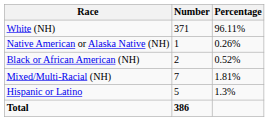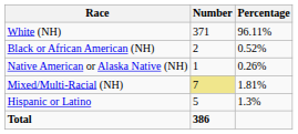 <table class="wikitable">
 <tr>
 <th>Race</th>
 <th>Number</th>
 <th>Percentage</th>
 </tr>
 <tr>
 <td><a href='#'>White</a> (NH)</td>
 <td>371</td>
 <td>96.11%</td>
 </tr>
 <tr>
+<td><a href='#'>Black or African American</a> (NH)</td>
+<td>2</td>
+<td>0.52%</td>
+</tr>
+<tr>
 <td><a href='#'>Native American</a> or <a href='#'>Alaska Native</a> (NH)</td>
 <td>1</td>
 <td>0.26%</td>
 </tr>
 <tr>
-<td><a href='#'>Black or African American</a> (NH)</td>
-<td>2</td>
-<td>0.52%</td>
-</tr>
-<tr>
 <td><a href='#'>Mixed/Multi-Racial</a> (NH)</td>
-<td>7</td>
+<td style="background: khaki;">7</td>
 <td>1.81%</td>
 </tr>
 <tr>
 <td><a href='#'>Hispanic or Latino</a></td>
 <td>5</td>
 <td>1.3%</td>
 </tr>
 <tr>
 <td><strong>Total</strong></td>
 <td><strong>386</strong></td>
 <td></td>
 </tr>
 </table>
